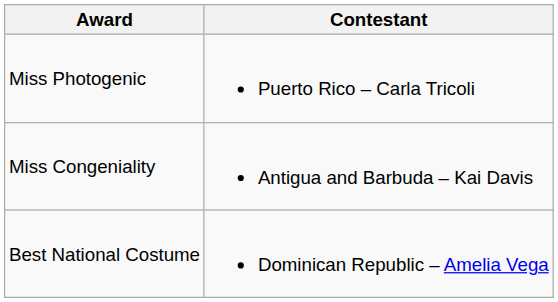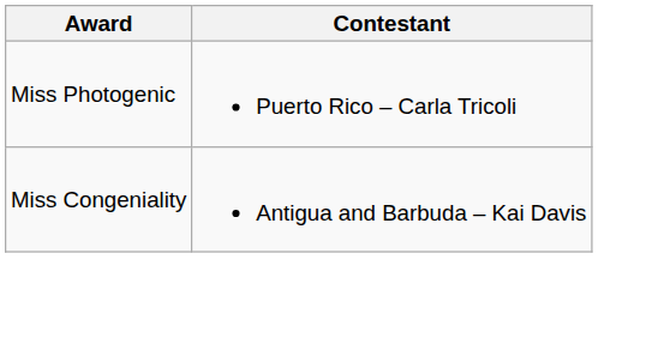 <table class="wikitable sortable" style="font-size:95%;">
 <tr>
 <th>Award</th>
 <th>Contestant</th>
 </tr>
 <tr>
 <td>Miss Photogenic</td>
 <td><br><ul><li> Puerto Rico – Carla Tricoli</li></ul></td>
 </tr>
 <tr>
 <td>Miss Congeniality</td>
 <td><br><ul><li> Antigua and Barbuda – Kai Davis</li></ul></td>
 </tr>
-<tr>
-<td>Best National Costume</td>
-<td><br><ul><li> Dominican Republic – <a href='#'>Amelia Vega</a></li></ul></td>
-</tr>
 </table>
